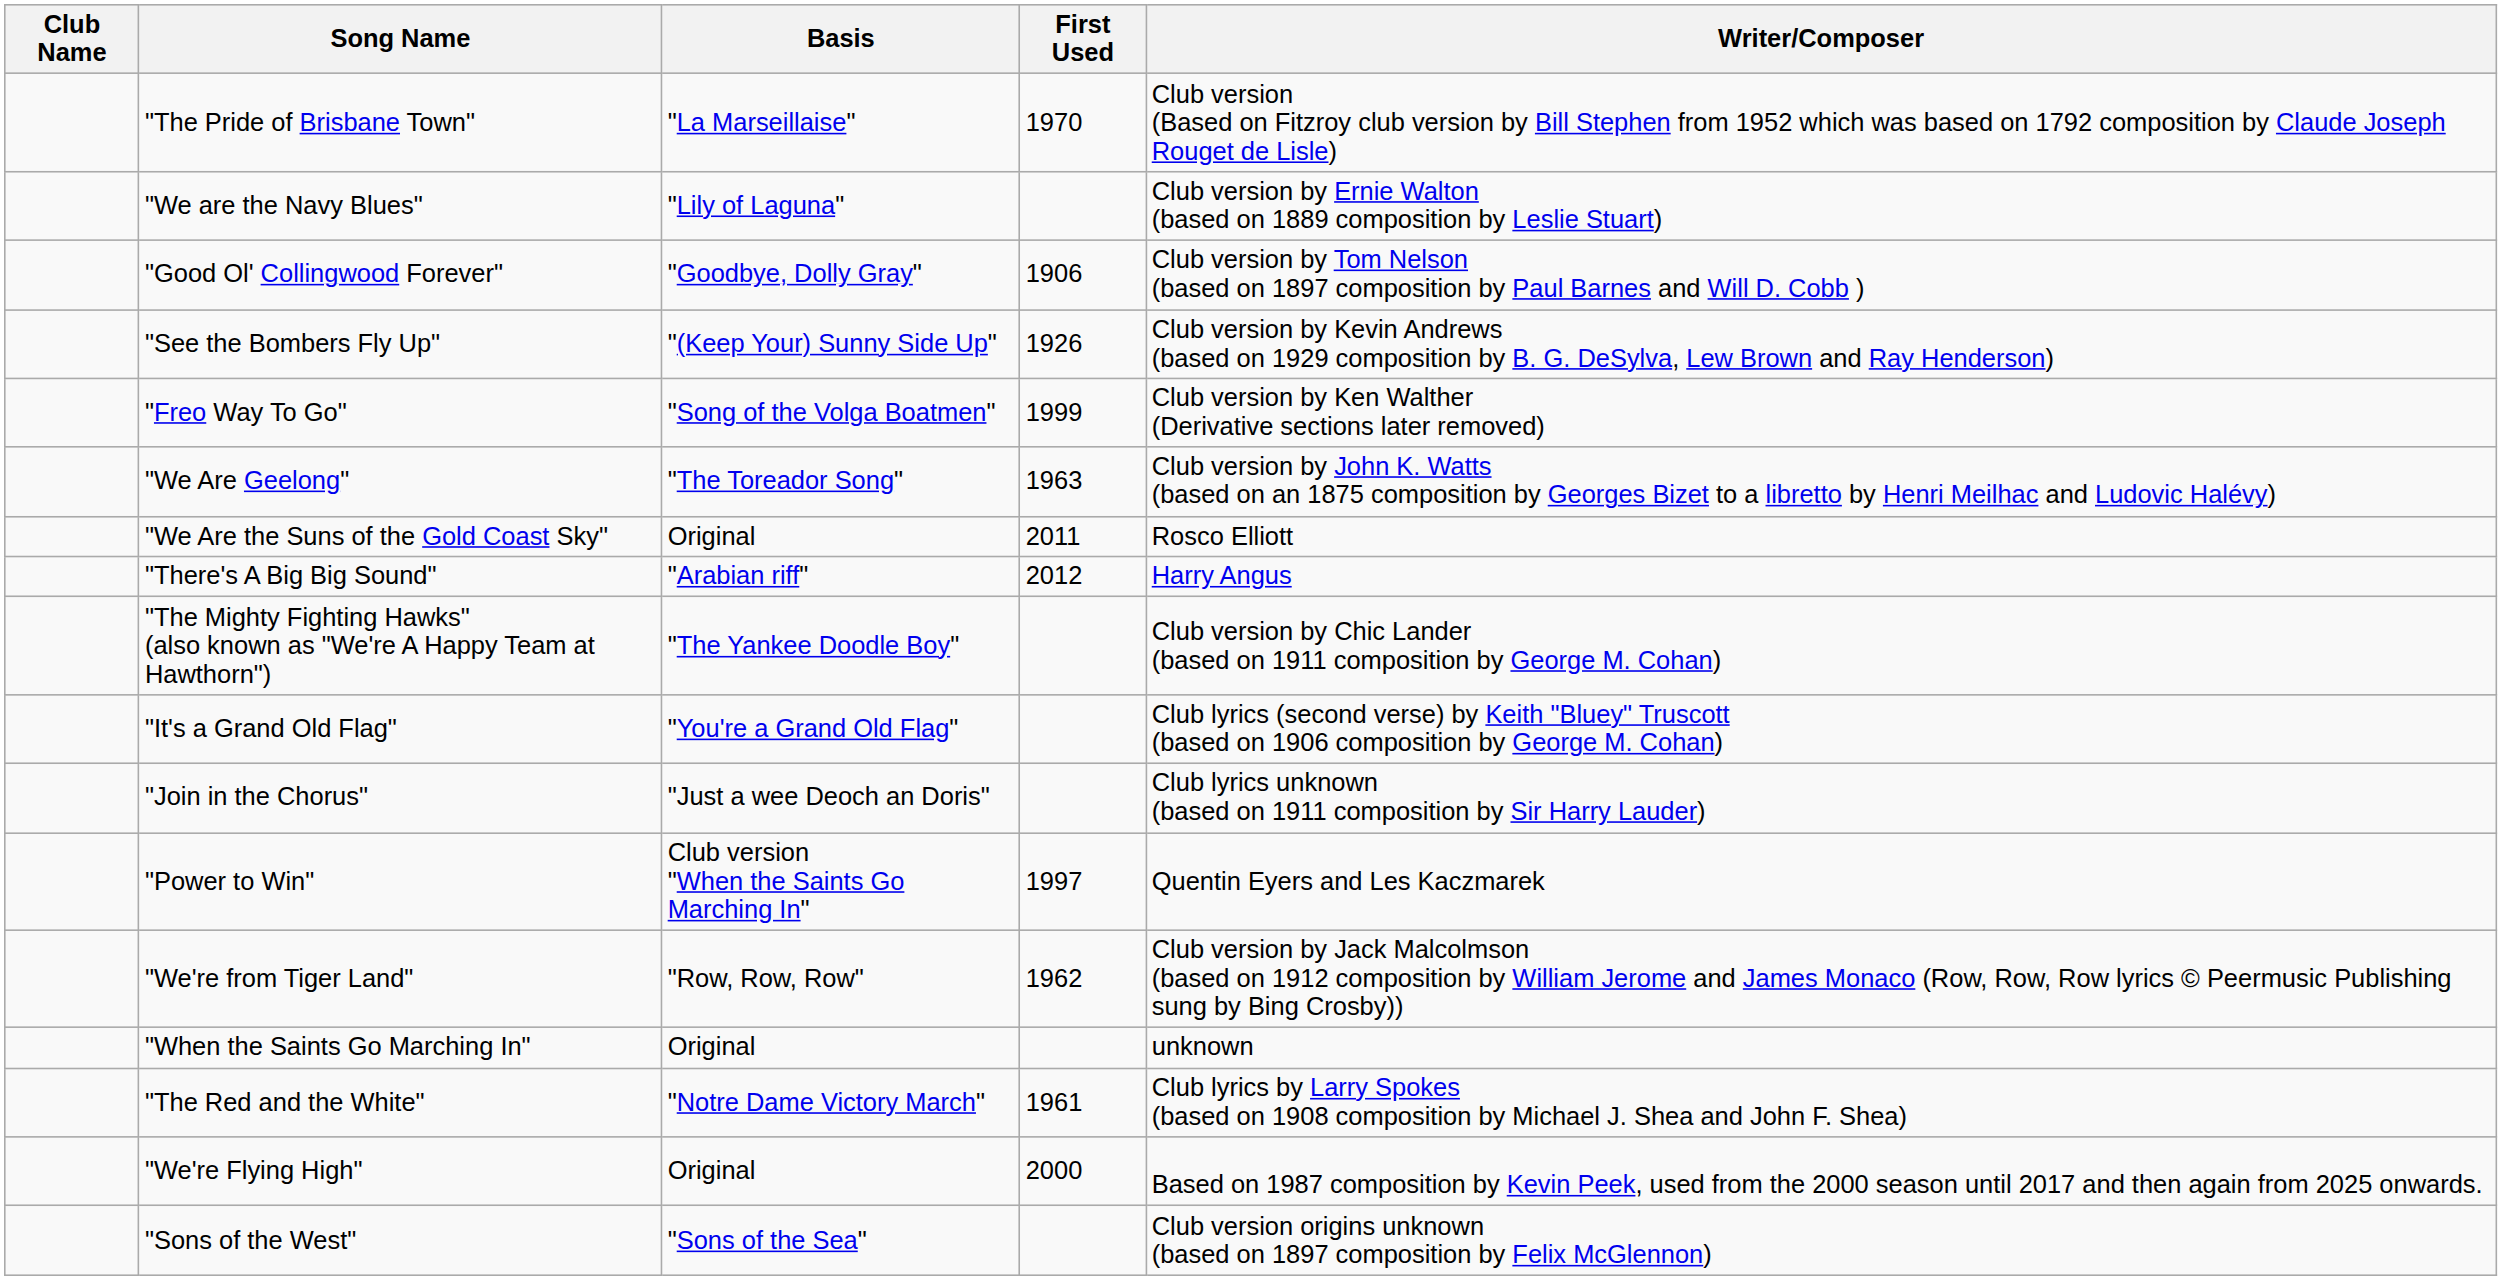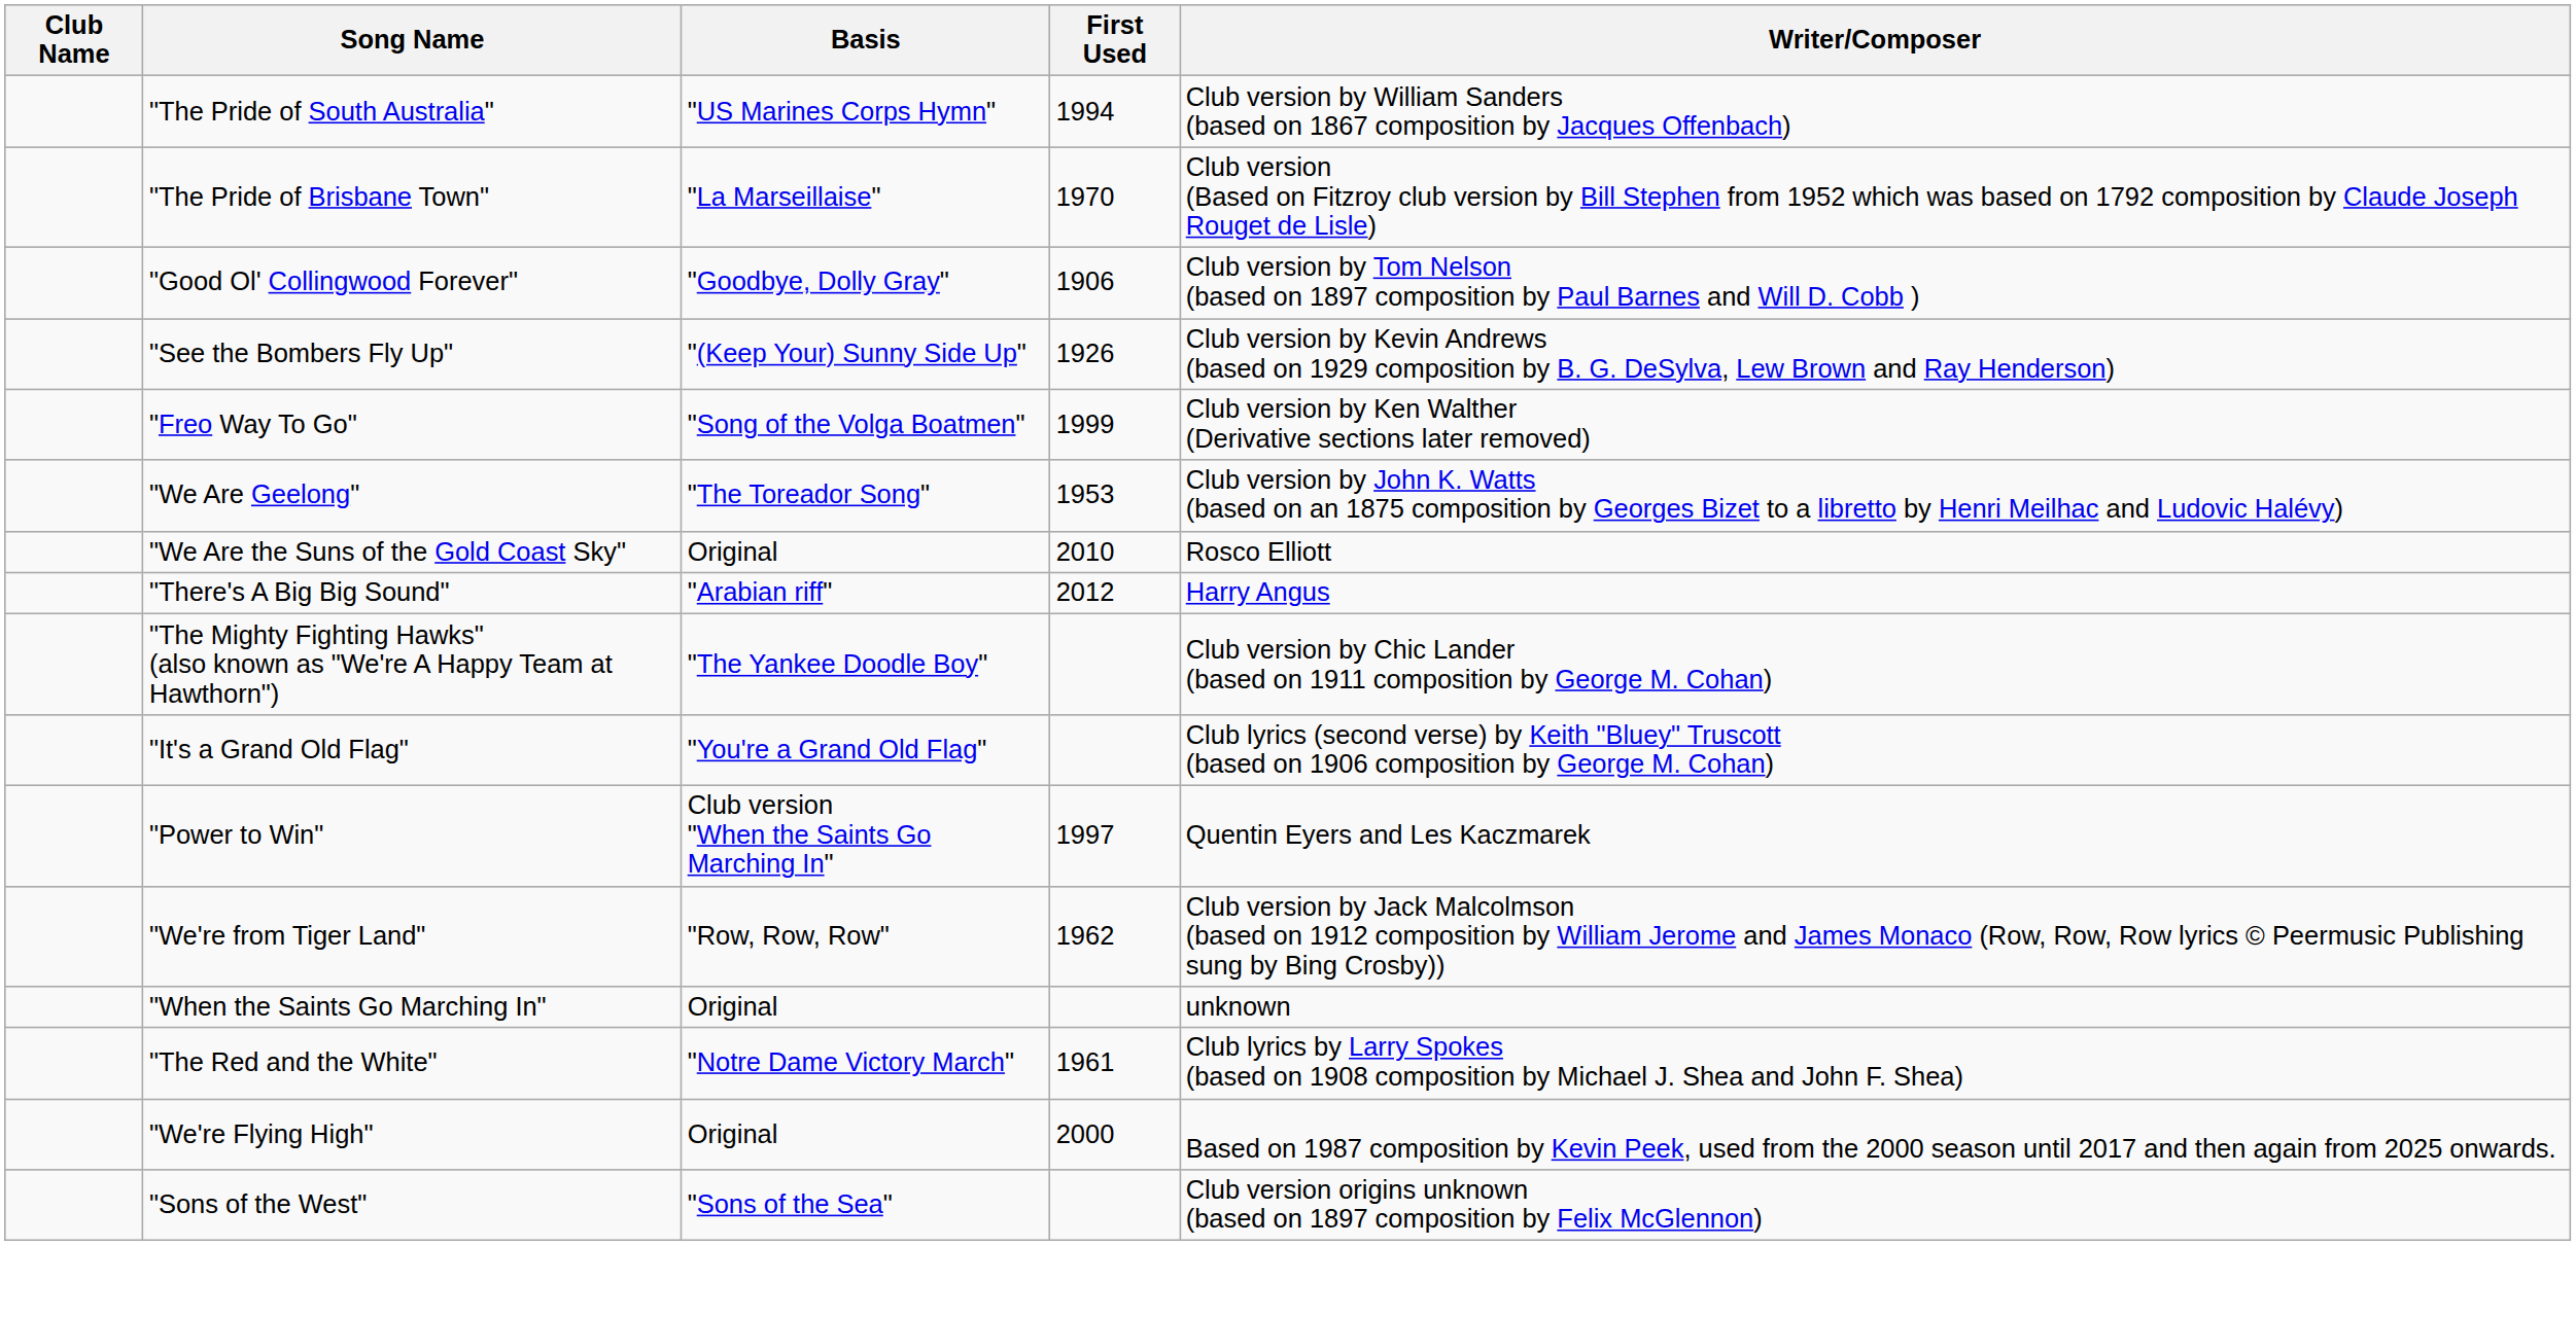 <table class="wikitable sortable">
 <tr>
 <th>Club Name</th>
 <th>Song Name</th>
 <th>Basis</th>
 <th>First Used</th>
 <th>Writer/Composer</th>
 </tr>
 <tr>
 <td></td>
+<td>"The Pride of <a href='#'>South Australia</a>"</td>
+<td>"<a href='#'>US Marines Corps Hymn</a>"</td>
+<td> 1994</td>
+<td>Club version by William Sanders<br>(based on 1867 composition by <a href='#'>Jacques Offenbach</a>)</td>
+</tr>
+<tr>
+<td></td>
 <td>"The Pride of <a href='#'>Brisbane</a> Town"</td>
 <td>"<a href='#'>La Marseillaise</a>"</td>
 <td> 1970</td>
 <td>Club version<br>(Based on Fitzroy club version by <a href='#'>Bill Stephen</a> from 1952 which was based on 1792 composition by <a href='#'>Claude Joseph Rouget de Lisle</a>)</td>
-</tr>
-<tr>
-<td></td>
-<td>"We are the Navy Blues"</td>
-<td>"<a href='#'>Lily of Laguna</a>"</td>
-<td></td>
-<td>Club version by <a href='#'>Ernie Walton</a><br>(based on 1889 composition by <a href='#'>Leslie Stuart</a>)</td>
 </tr>
 <tr>
 <td></td>
 <td>"Good Ol' <a href='#'>Collingwood</a> Forever"</td>
 <td>"<a href='#'>Goodbye, Dolly Gray</a>"</td>
 <td> 1906</td>
 <td>Club version by <a href='#'>Tom Nelson</a><br>(based on 1897 composition by <a href='#'>Paul Barnes</a> and <a href='#'>Will D. Cobb</a> )</td>
 </tr>
 <tr>
 <td></td>
 <td>"See the Bombers Fly Up"</td>
 <td>"<a href='#'>(Keep Your) Sunny Side Up</a>"</td>
 <td> 1926</td>
 <td>Club version by Kevin Andrews<br>(based on 1929 composition by <a href='#'>B. G. DeSylva</a>, <a href='#'>Lew Brown</a> and <a href='#'>Ray Henderson</a>)</td>
 </tr>
 <tr>
 <td></td>
 <td>"<a href='#'>Freo</a> Way To Go"</td>
 <td>"<a href='#'>Song of the Volga Boatmen</a>"</td>
 <td> 1999</td>
 <td>Club version by Ken Walther<br>(Derivative sections later removed)</td>
 </tr>
 <tr>
 <td></td>
 <td>"We Are <a href='#'>Geelong</a>"</td>
 <td>"<a href='#'>The Toreador Song</a>"</td>
-<td> 1963</td>
+<td> 1953</td>
 <td>Club version by <a href='#'>John K. Watts</a><br>(based on an 1875 composition by <a href='#'>Georges Bizet</a> to a <a href='#'>libretto</a> by <a href='#'>Henri Meilhac</a> and <a href='#'>Ludovic Halévy</a>)</td>
 </tr>
 <tr>
 <td></td>
 <td>"We Are the Suns of the <a href='#'>Gold Coast</a> Sky"</td>
 <td>Original</td>
-<td> 2011</td>
+<td> 2010</td>
 <td>Rosco Elliott</td>
 </tr>
 <tr>
 <td></td>
 <td>"There's A Big Big Sound"</td>
 <td>"<a href='#'>Arabian riff</a>"</td>
 <td> 2012</td>
 <td><a href='#'>Harry Angus</a></td>
 </tr>
 <tr>
 <td></td>
 <td>"The Mighty Fighting Hawks"<br>(also known as "We're A Happy Team at Hawthorn")</td>
 <td>"<a href='#'>The Yankee Doodle Boy</a>"</td>
 <td></td>
 <td>Club version by Chic Lander<br>(based on 1911 composition by <a href='#'>George M. Cohan</a>)</td>
 </tr>
 <tr>
 <td></td>
 <td>"It's a Grand Old Flag"</td>
 <td>"<a href='#'>You're a Grand Old Flag</a>"</td>
 <td></td>
 <td>Club lyrics (second verse) by <a href='#'>Keith "Bluey" Truscott</a><br>(based on 1906 composition by <a href='#'>George M. Cohan</a>)</td>
-</tr>
-<tr>
-<td></td>
-<td>"Join in the Chorus"</td>
-<td>"Just a wee Deoch an Doris"</td>
-<td></td>
-<td>Club lyrics unknown <br>(based on 1911 composition by <a href='#'>Sir Harry Lauder</a>)</td>
 </tr>
 <tr>
 <td></td>
 <td>"Power to Win"</td>
 <td>Club version<br>"<a href='#'>When the Saints Go Marching In</a>"</td>
 <td> 1997</td>
 <td>Quentin Eyers and Les Kaczmarek</td>
 </tr>
 <tr>
 <td></td>
 <td>"We're from Tiger Land"</td>
 <td>"Row, Row, Row"</td>
 <td> 1962</td>
 <td>Club version by Jack Malcolmson<br>(based on 1912 composition by <a href='#'>William Jerome</a> and <a href='#'>James Monaco</a> (Row, Row, Row lyrics © Peermusic Publishing sung by Bing Crosby))</td>
 </tr>
 <tr>
 <td></td>
 <td>"When the Saints Go Marching In"</td>
 <td>Original</td>
 <td></td>
 <td>unknown</td>
 </tr>
 <tr>
 <td></td>
 <td>"The Red and the White"</td>
 <td>"<a href='#'>Notre Dame Victory March</a>"</td>
 <td> 1961</td>
 <td>Club lyrics by <a href='#'>Larry Spokes</a><br>(based on 1908 composition by Michael J. Shea and John F. Shea)</td>
 </tr>
 <tr>
 <td></td>
 <td>"We're Flying High"</td>
 <td>Original</td>
 <td> 2000</td>
 <td><br>Based on 1987 composition by <a href='#'>Kevin Peek</a>, used from the 2000 season until 2017 and then again from 2025 onwards.</td>
 </tr>
 <tr>
 <td></td>
 <td>"Sons of the West"</td>
 <td>"<a href='#'>Sons of the Sea</a>"</td>
 <td></td>
 <td>Club version origins unknown<br>(based on 1897 composition by <a href='#'>Felix McGlennon</a>)</td>
 </tr>
 </table>
